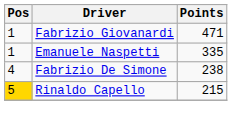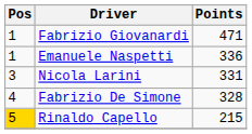 <table class="wikitable" style="font-size: 85%;">
 <tr>
 <th>Pos</th>
 <th>Driver</th>
 <th>Points</th>
 </tr>
 <tr>
 <td>1</td>
 <td> <a href='#'>Fabrizio Giovanardi</a></td>
 <td align="right">471</td>
 </tr>
 <tr>
 <td>1</td>
 <td> <a href='#'>Emanuele Naspetti</a></td>
-<td align="right">335</td>
+<td align="right">336</td>
+</tr>
+<tr>
+<td>3</td>
+<td> <a href='#'>Nicola Larini</a></td>
+<td align="right">331</td>
 </tr>
 <tr>
 <td>4</td>
 <td> <a href='#'>Fabrizio De Simone</a></td>
-<td align="right">238</td>
+<td align="right">328</td>
 </tr>
 <tr>
 <td style="background: gold;">5</td>
 <td> <a href='#'>Rinaldo Capello</a></td>
 <td align="right">215</td>
 </tr>
 <tr>
 </tr>
 </table>
